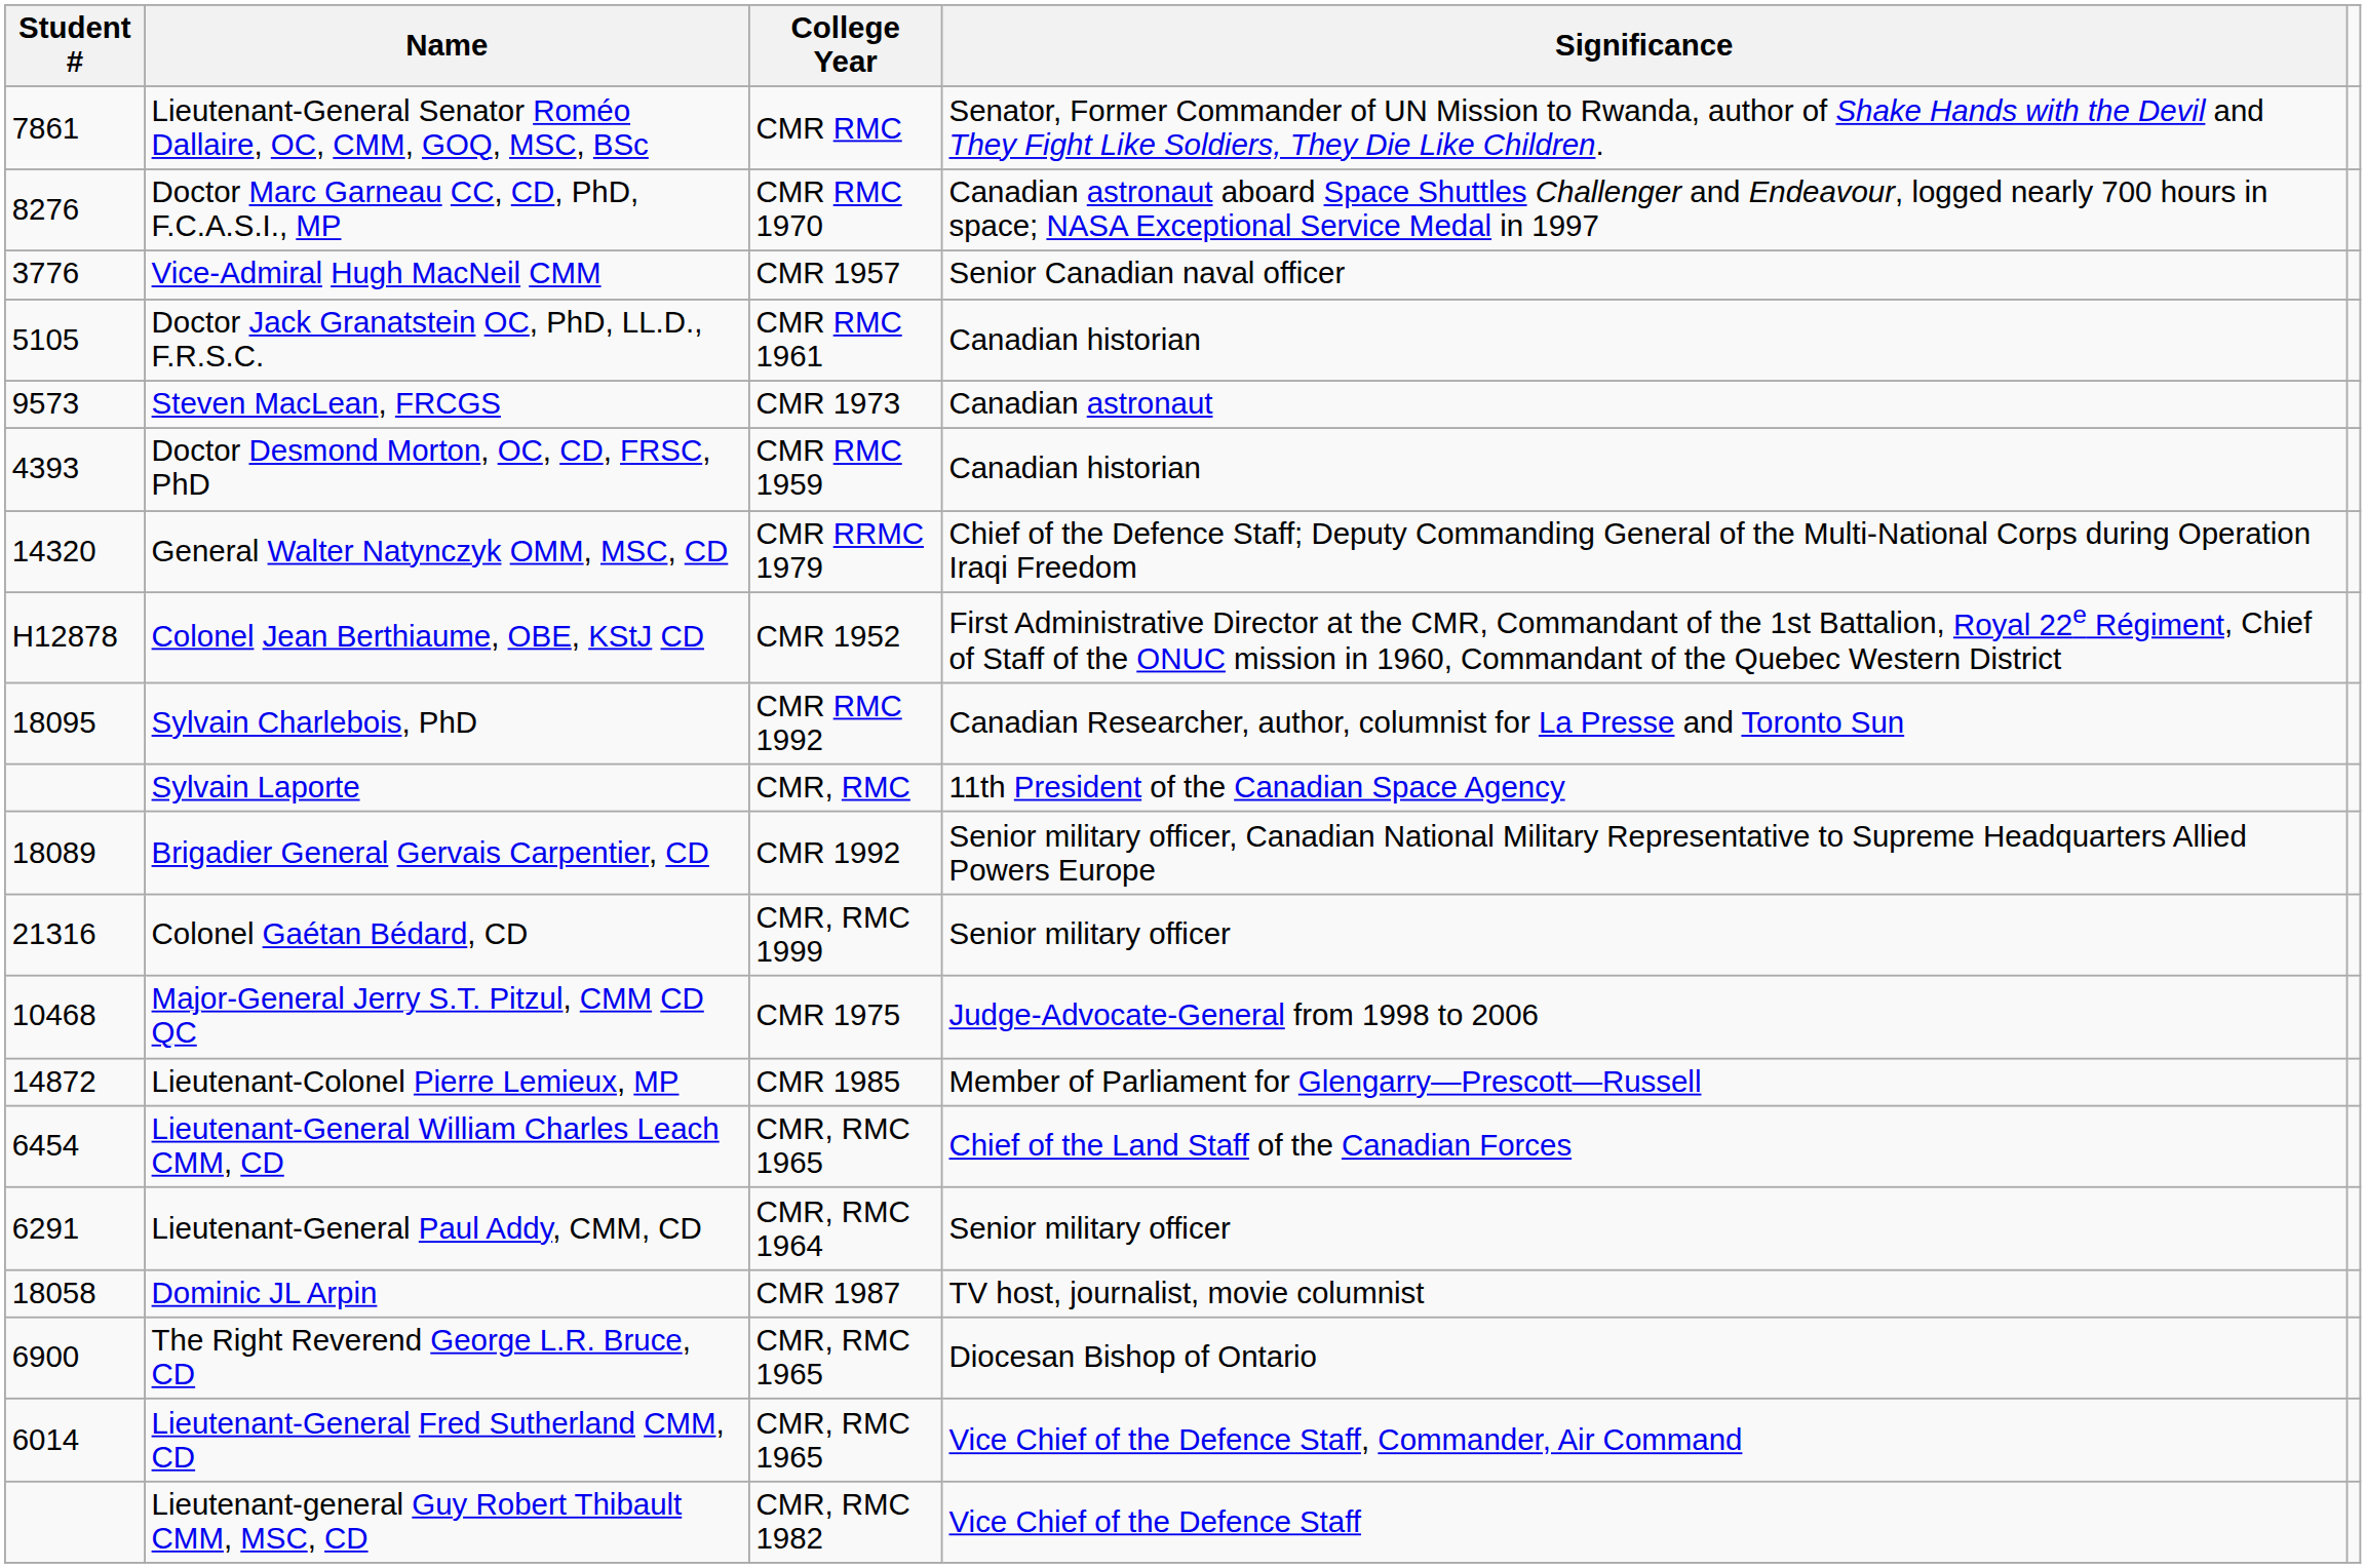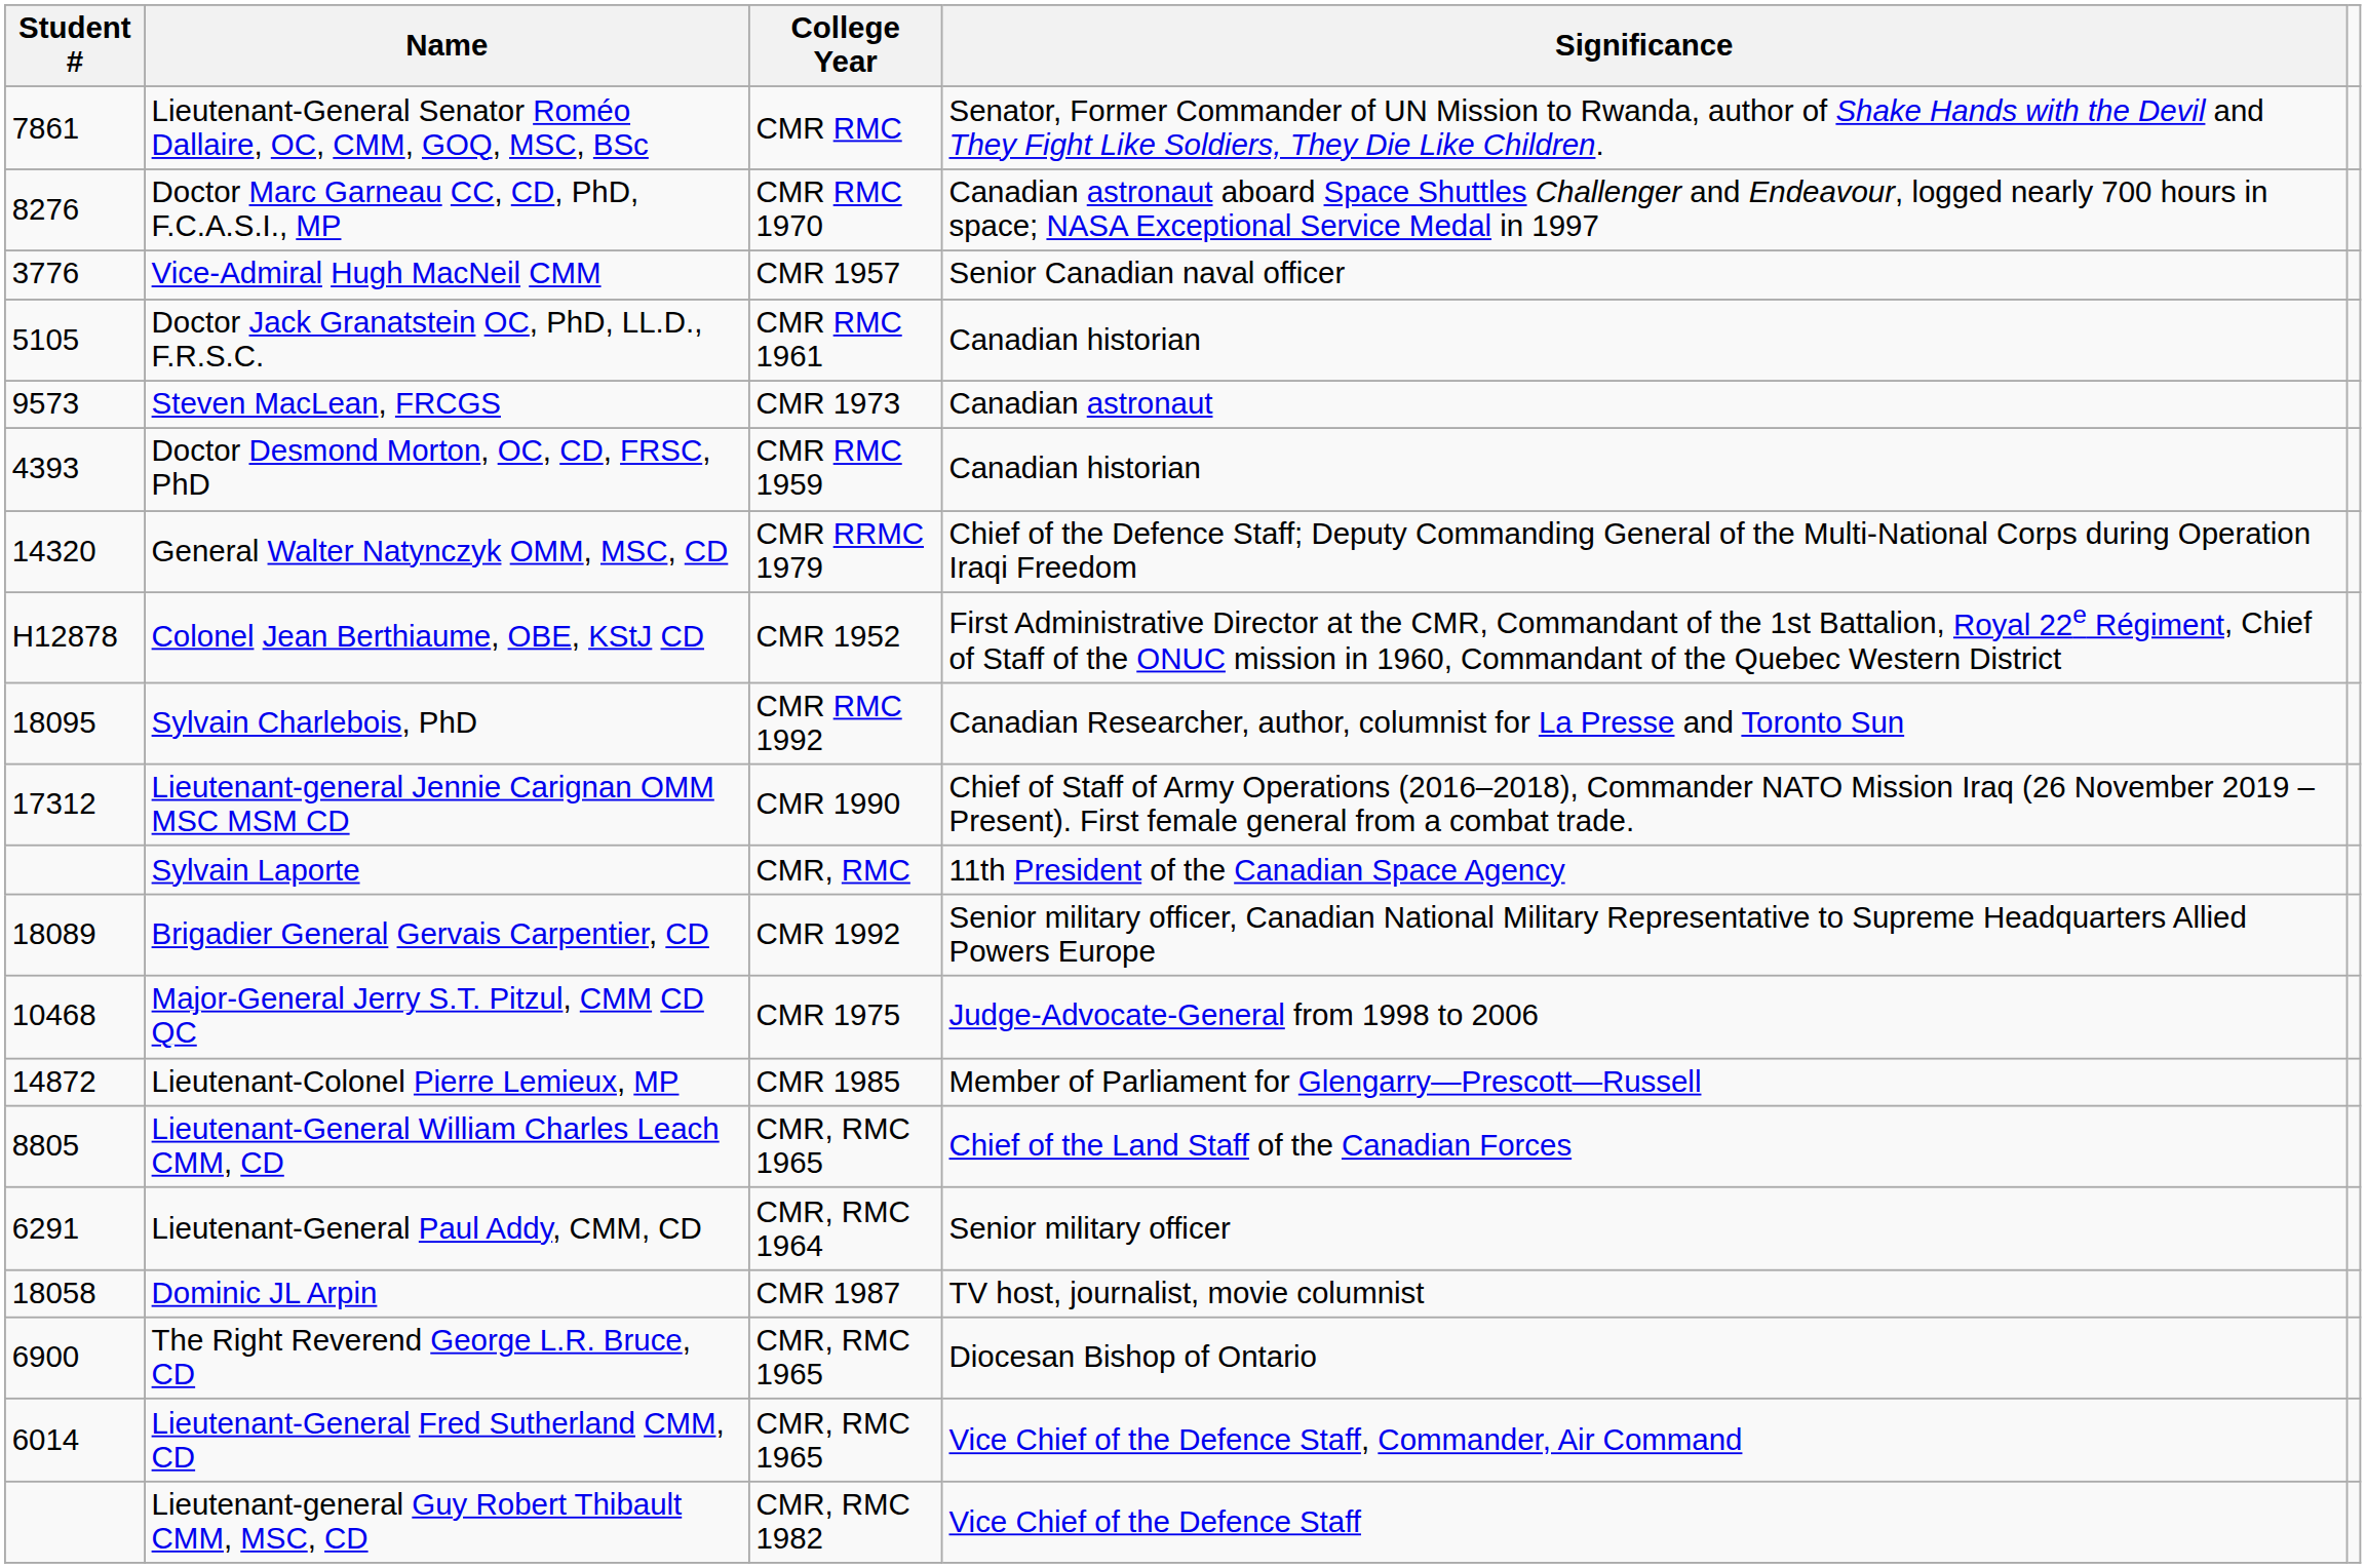 <table class="wikitable">
 <tr>
 <th>Student #</th>
 <th>Name</th>
 <th>College Year</th>
 <th>Significance</th>
 </tr>
 <tr>
 <td>7861</td>
 <td>Lieutenant-General Senator <a href='#'>Roméo Dallaire</a>, <a href='#'>OC</a>, <a href='#'>CMM</a>, <a href='#'>GOQ</a>, <a href='#'>MSC</a>, <a href='#'>BSc</a></td>
 <td>CMR <a href='#'>RMC</a></td>
 <td>Senator, Former Commander of UN Mission to Rwanda, author of <em><a href='#'>Shake Hands with the Devil</a></em> and <em><a href='#'>They Fight Like Soldiers, They Die Like Children</a></em>.</td>
 <td></td>
 </tr>
 <tr>
 <td>8276</td>
 <td>Doctor <a href='#'>Marc Garneau</a> <a href='#'>CC</a>, <a href='#'>CD</a>, PhD, F.C.A.S.I., <a href='#'>MP</a></td>
 <td>CMR <a href='#'>RMC</a> 1970</td>
 <td>Canadian <a href='#'>astronaut</a> aboard <a href='#'>Space Shuttles</a> <em>Challenger</em> and <em>Endeavour</em>, logged nearly 700 hours in space; <a href='#'>NASA Exceptional Service Medal</a> in 1997</td>
 <td></td>
 </tr>
 <tr>
 <td>3776</td>
 <td><a href='#'>Vice-Admiral</a> <a href='#'>Hugh MacNeil</a> <a href='#'>CMM</a></td>
 <td>CMR 1957</td>
 <td>Senior Canadian naval officer</td>
 <td></td>
 </tr>
 <tr>
 <td>5105</td>
 <td>Doctor <a href='#'>Jack Granatstein</a> <a href='#'>OC</a>, PhD, LL.D., F.R.S.C.</td>
 <td>CMR <a href='#'>RMC</a> 1961</td>
 <td>Canadian historian</td>
 <td></td>
 </tr>
 <tr>
 <td>9573</td>
 <td><a href='#'>Steven MacLean</a>, <a href='#'>FRCGS</a></td>
 <td>CMR 1973</td>
 <td>Canadian <a href='#'>astronaut</a></td>
 <td></td>
 </tr>
 <tr>
 <td>4393</td>
 <td>Doctor <a href='#'>Desmond Morton</a>, <a href='#'>OC</a>, <a href='#'>CD</a>, <a href='#'>FRSC</a>, PhD</td>
 <td>CMR <a href='#'>RMC</a> 1959</td>
 <td>Canadian historian</td>
 <td></td>
 </tr>
 <tr>
 <td>14320</td>
 <td>General <a href='#'>Walter Natynczyk</a> <a href='#'>OMM</a>, <a href='#'>MSC</a>, <a href='#'>CD</a></td>
 <td>CMR <a href='#'>RRMC</a> 1979</td>
 <td>Chief of the Defence Staff; Deputy Commanding General of the Multi-National Corps during Operation Iraqi Freedom</td>
 <td></td>
 </tr>
 <tr>
 <td>H12878</td>
 <td><a href='#'>Colonel</a> <a href='#'>Jean Berthiaume</a>, <a href='#'>OBE</a>, <a href='#'>KStJ</a> <a href='#'>CD</a></td>
 <td>CMR 1952</td>
 <td>First Administrative Director at the CMR, Commandant of the 1st Battalion, <a href='#'>Royal 22<sup>e</sup> Régiment</a>, Chief of Staff of the <a href='#'>ONUC</a> mission in 1960, Commandant of the Quebec Western District</td>
 <td></td>
 </tr>
 <tr>
 <td>18095</td>
 <td><a href='#'>Sylvain Charlebois</a>, PhD</td>
 <td>CMR <a href='#'>RMC</a> 1992</td>
 <td>Canadian Researcher, author, columnist for <a href='#'>La Presse</a> and <a href='#'>Toronto Sun</a> <br></td>
 <td></td>
 </tr>
 <tr>
+<td>17312</td>
+<td><a href='#'>Lieutenant-general Jennie Carignan OMM MSC MSM CD</a></td>
+<td>CMR 1990</td>
+<td>Chief of Staff of Army Operations (2016–2018), Commander NATO Mission Iraq (26 November 2019 – Present). First female general from a combat trade.</td>
+<td></td>
+</tr>
+<tr>
 <td></td>
 <td><a href='#'>Sylvain Laporte</a></td>
 <td>CMR, <a href='#'>RMC</a></td>
 <td>11th <a href='#'>President</a> of the <a href='#'>Canadian Space Agency</a></td>
 <td></td>
 </tr>
 <tr>
 <td>18089</td>
 <td><a href='#'>Brigadier General</a> <a href='#'>Gervais Carpentier</a>, <a href='#'>CD</a></td>
 <td>CMR 1992</td>
 <td>Senior military officer, Canadian National Military Representative to Supreme Headquarters Allied Powers Europe</td>
-<td></td>
-</tr>
-<tr>
-<td>21316</td>
-<td>Colonel <a href='#'>Gaétan Bédard</a>, CD</td>
-<td>CMR, RMC 1999</td>
-<td>Senior military officer</td>
 <td></td>
 </tr>
 <tr>
 <td>10468</td>
 <td><a href='#'>Major-General Jerry S.T. Pitzul</a>, <a href='#'>CMM</a> <a href='#'>CD</a> <a href='#'>QC</a></td>
 <td>CMR 1975</td>
 <td><a href='#'>Judge-Advocate-General</a> from 1998 to 2006</td>
 <td></td>
 </tr>
 <tr>
 <td>14872</td>
 <td>Lieutenant-Colonel <a href='#'>Pierre Lemieux</a>, <a href='#'>MP</a></td>
 <td>CMR 1985</td>
 <td>Member of Parliament for <a href='#'>Glengarry—Prescott—Russell</a></td>
 <td></td>
 </tr>
 <tr>
-<td>6454</td>
+<td>8805</td>
 <td><a href='#'>Lieutenant-General William Charles Leach</a> <a href='#'>CMM</a>, <a href='#'>CD</a></td>
 <td>CMR, RMC 1965</td>
 <td><a href='#'>Chief of the Land Staff</a> of the <a href='#'>Canadian Forces</a></td>
 <td></td>
 </tr>
 <tr>
 <td>6291</td>
 <td>Lieutenant-General <a href='#'>Paul Addy</a>, CMM, CD</td>
 <td>CMR, RMC 1964</td>
 <td>Senior military officer</td>
 <td></td>
 </tr>
 <tr>
 <td>18058</td>
 <td><a href='#'>Dominic JL Arpin</a></td>
 <td>CMR 1987</td>
 <td>TV host, journalist, movie columnist</td>
 <td></td>
 </tr>
 <tr>
 <td>6900</td>
 <td>The Right Reverend <a href='#'>George L.R. Bruce</a>, <a href='#'>CD</a></td>
 <td>CMR, RMC 1965</td>
 <td>Diocesan Bishop of Ontario</td>
 <td></td>
 </tr>
 <tr>
 <td>6014</td>
 <td><a href='#'>Lieutenant-General</a> <a href='#'>Fred Sutherland</a> <a href='#'>CMM</a>, <a href='#'>CD</a></td>
 <td>CMR, RMC 1965</td>
 <td><a href='#'>Vice Chief of the Defence Staff</a>, <a href='#'>Commander, Air Command</a></td>
 <td></td>
 </tr>
 <tr>
 <td></td>
 <td>Lieutenant-general <a href='#'>Guy Robert Thibault</a> <a href='#'>CMM</a>, <a href='#'>MSC</a>, <a href='#'>CD</a></td>
 <td>CMR, RMC<br>1982</td>
 <td><a href='#'>Vice Chief of the Defence Staff</a></td>
 <td></td>
 </tr>
 </table>
